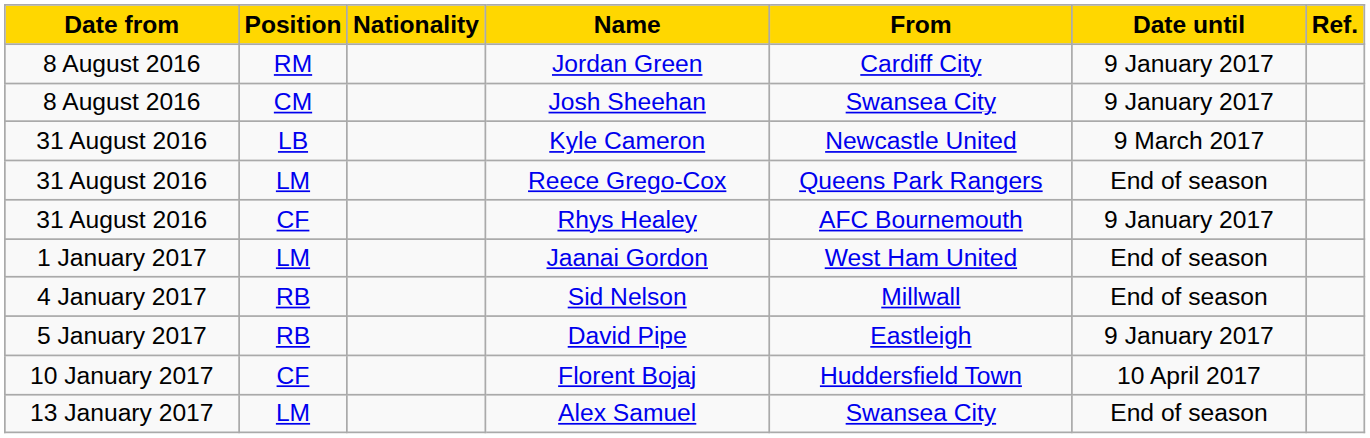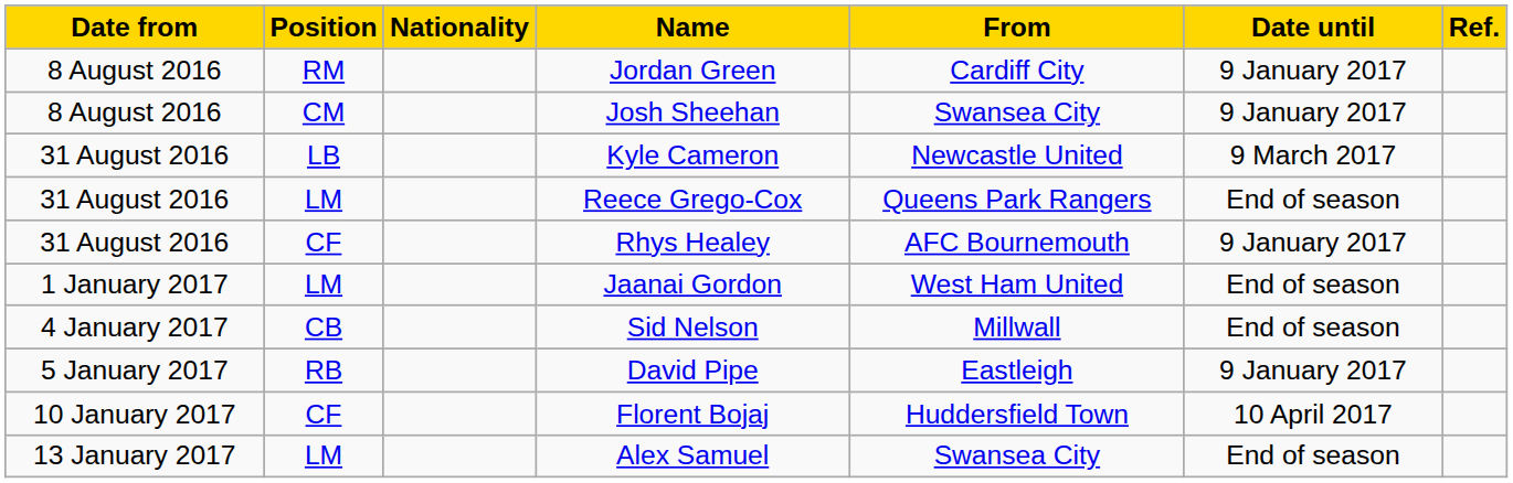 <table class="wikitable"  style="text-align:center; font-size:90%; ">
 <tr>
 <th style="background:#FFD700; color:black; width:130px;">Date from</th>
 <th style="background:#FFD700; color:black; width:50px;">Position</th>
 <th style="background:#FFD700; color:black; width:50px;">Nationality</th>
 <th style="background:#FFD700; color:black; width:160px;">Name</th>
 <th style="background:#FFD700; color:black; width:170px;">From</th>
 <th style="background:#FFD700; color:black; width:130px;">Date until</th>
 <th style="background:#FFD700; color:black; width:25px;">Ref.</th>
 </tr>
 <tr>
 <td>8 August 2016</td>
 <td><a href='#'>RM</a></td>
 <td></td>
 <td><a href='#'>Jordan Green</a></td>
 <td><a href='#'>Cardiff City</a></td>
 <td>9 January 2017</td>
 <td></td>
 </tr>
 <tr>
 <td>8 August 2016</td>
 <td><a href='#'>CM</a></td>
 <td></td>
 <td><a href='#'>Josh Sheehan</a></td>
 <td><a href='#'>Swansea City</a></td>
 <td>9 January 2017</td>
 <td></td>
 </tr>
 <tr>
 <td>31 August 2016</td>
 <td><a href='#'>LB</a></td>
 <td></td>
 <td><a href='#'>Kyle Cameron</a></td>
 <td><a href='#'>Newcastle United</a></td>
 <td>9 March 2017</td>
 <td></td>
 </tr>
 <tr>
 <td>31 August 2016</td>
 <td><a href='#'>LM</a></td>
 <td></td>
 <td><a href='#'>Reece Grego-Cox</a></td>
 <td><a href='#'>Queens Park Rangers</a></td>
 <td>End of season</td>
 <td></td>
 </tr>
 <tr>
 <td>31 August 2016</td>
 <td><a href='#'>CF</a></td>
 <td></td>
 <td><a href='#'>Rhys Healey</a></td>
 <td><a href='#'>AFC Bournemouth</a></td>
 <td>9 January 2017</td>
 <td></td>
 </tr>
 <tr>
 <td>1 January 2017</td>
 <td><a href='#'>LM</a></td>
 <td></td>
 <td><a href='#'>Jaanai Gordon</a></td>
 <td><a href='#'>West Ham United</a></td>
 <td>End of season</td>
 <td></td>
 </tr>
 <tr>
 <td>4 January 2017</td>
-<td><a href='#'>RB</a></td>
+<td><a href='#'>CB</a></td>
 <td></td>
 <td><a href='#'>Sid Nelson</a></td>
 <td><a href='#'>Millwall</a></td>
 <td>End of season</td>
 <td></td>
 </tr>
 <tr>
 <td>5 January 2017</td>
 <td><a href='#'>RB</a></td>
 <td></td>
 <td><a href='#'>David Pipe</a></td>
 <td><a href='#'>Eastleigh</a></td>
 <td>9 January 2017</td>
 <td></td>
 </tr>
 <tr>
 <td>10 January 2017</td>
 <td><a href='#'>CF</a></td>
 <td></td>
 <td><a href='#'>Florent Bojaj</a></td>
 <td><a href='#'>Huddersfield Town</a></td>
 <td>10 April 2017</td>
 <td></td>
 </tr>
 <tr>
 <td>13 January 2017</td>
 <td><a href='#'>LM</a></td>
 <td></td>
 <td><a href='#'>Alex Samuel</a></td>
 <td><a href='#'>Swansea City</a></td>
 <td>End of season</td>
 <td></td>
 </tr>
 </table>
